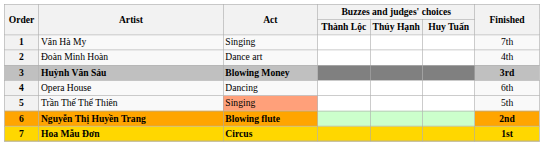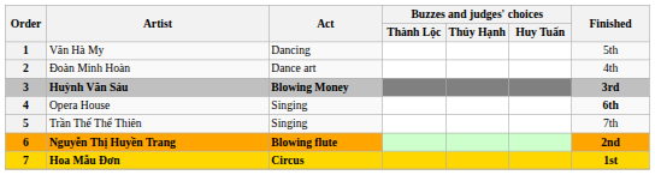 <table class=wikitable>
 <tr>
 <th rowspan=2 width=50>Order</th>
 <th rowspan=2 width=300>Artist</th>
 <th rowspan=2 width=150>Act</th>
 <th colspan=3 width=240>Buzzes and judges' choices</th>
 <th rowspan=2 width=100>Finished</th>
 </tr>
 <tr>
 <th width=80>Thành Lộc</th>
 <th width=80>Thúy Hạnh</th>
 <th width=80>Huy Tuấn</th>
 </tr>
 <tr>
 <th>1</th>
 <td>Văn Hà My</td>
-<td>Singing</td>
+<td>Dancing</td>
 <td align=center bgcolor=white></td>
 <td align=center bgcolor=white></td>
 <td align=center bgcolor=white></td>
-<td align=center>7th</td>
+<td align=center>5th</td>
 </tr>
 <tr>
 <th>2</th>
 <td>Đoàn Minh Hoàn</td>
 <td>Dance art</td>
 <td align=center bgcolor=white></td>
 <td align=center bgcolor=white></td>
 <td align=center bgcolor=white></td>
 <td align=center>4th</td>
 </tr>
 <tr>
 <td align=center bgcolor=silver><strong>3</strong></td>
 <td bgcolor=silver><strong>Huỳnh Văn Sáu</strong></td>
 <td bgcolor=silver><strong>Blowing Money</strong></td>
 <td align=center bgcolor=gray></td>
 <td align=center bgcolor=gray></td>
 <td align=center bgcolor=gray></td>
 <td align=center bgcolor=silver><strong>3rd</strong></td>
 </tr>
 <tr>
 <th>4</th>
 <td>Opera House</td>
-<td>Dancing</td>
+<td>Singing</td>
 <td align=center bgcolor=white></td>
 <td align=center bgcolor=white></td>
 <td align=center bgcolor=white></td>
-<td align=center>6th</td>
+<td align=center><strong>6th</strong></td>
 </tr>
 <tr>
 <th>5</th>
 <td>Trần Thế Thể Thiên</td>
-<td style="background: lightsalmon;">Singing</td>
+<td>Singing</td>
 <td align=center bgcolor=white></td>
 <td align=center bgcolor=white></td>
 <td align=center bgcolor=white></td>
-<td align=center>5th</td>
+<td align=center>7th</td>
 </tr>
 <tr>
 <td align=center bgcolor=orange><strong>6</strong></td>
 <td bgcolor=orange><strong>Nguyễn Thị Huyền Trang</strong></td>
 <td bgcolor=orange><strong>Blowing flute</strong></td>
 <td align=center bgcolor="#cfc"></td>
 <td align=center bgcolor="#cfc"></td>
 <td align=center bgcolor="#cfc"></td>
 <td align=center bgcolor=orange><strong>2nd</strong></td>
 </tr>
 <tr>
 <td align=center bgcolor=gold><strong>7</strong></td>
 <td bgcolor=gold><strong>Hoa Mẫu Đơn</strong></td>
 <td bgcolor=gold><strong>Circus</strong></td>
 <td align=center bgcolor=gold></td>
 <td align=center bgcolor=gold></td>
 <td align=center bgcolor=gold></td>
 <td align=center bgcolor=gold><strong>1st</strong></td>
 </tr>
 <tr>
 </tr>
 </table>
